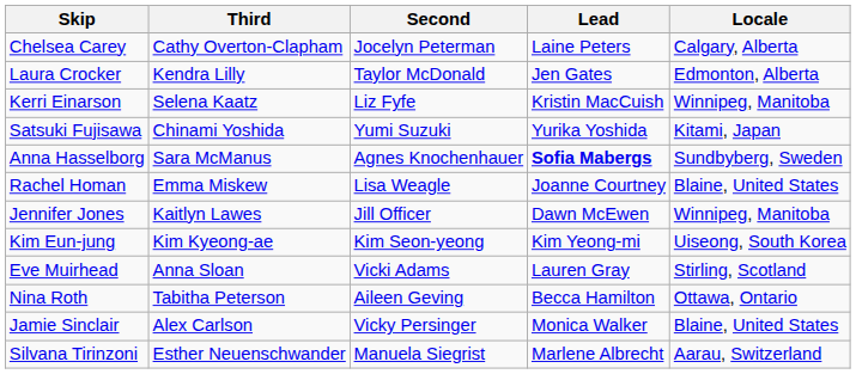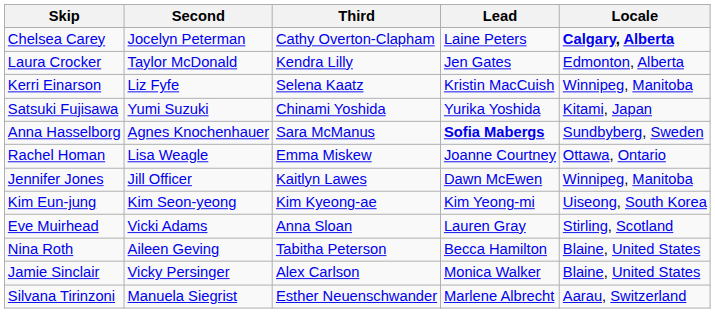 <table class=wikitable>
 <tr>
 <th>Skip</th>
+<th>Second</th>
 <th>Third</th>
-<th>Second</th>
 <th>Lead</th>
 <th>Locale</th>
 </tr>
 <tr>
 <td><a href='#'>Chelsea Carey</a></td>
+<td><a href='#'>Jocelyn Peterman</a></td>
 <td><a href='#'>Cathy Overton-Clapham</a></td>
-<td><a href='#'>Jocelyn Peterman</a></td>
 <td><a href='#'>Laine Peters</a></td>
-<td> <a href='#'>Calgary</a>, <a href='#'>Alberta</a></td>
+<td><strong> <a href='#'>Calgary</a>, <a href='#'>Alberta</a></strong></td>
 </tr>
 <tr>
 <td><a href='#'>Laura Crocker</a></td>
+<td><a href='#'>Taylor McDonald</a></td>
 <td><a href='#'>Kendra Lilly</a></td>
-<td><a href='#'>Taylor McDonald</a></td>
 <td><a href='#'>Jen Gates</a></td>
 <td> <a href='#'>Edmonton</a>, <a href='#'>Alberta</a></td>
 </tr>
 <tr>
 <td><a href='#'>Kerri Einarson</a></td>
+<td><a href='#'>Liz Fyfe</a></td>
 <td><a href='#'>Selena Kaatz</a></td>
-<td><a href='#'>Liz Fyfe</a></td>
 <td><a href='#'>Kristin MacCuish</a></td>
 <td> <a href='#'>Winnipeg</a>, <a href='#'>Manitoba</a></td>
 </tr>
 <tr>
 <td><a href='#'>Satsuki Fujisawa</a></td>
+<td><a href='#'>Yumi Suzuki</a></td>
 <td><a href='#'>Chinami Yoshida</a></td>
-<td><a href='#'>Yumi Suzuki</a></td>
 <td><a href='#'>Yurika Yoshida</a></td>
 <td> <a href='#'>Kitami</a>, <a href='#'>Japan</a></td>
 </tr>
 <tr>
 <td><a href='#'>Anna Hasselborg</a></td>
+<td><a href='#'>Agnes Knochenhauer</a></td>
 <td><a href='#'>Sara McManus</a></td>
-<td><a href='#'>Agnes Knochenhauer</a></td>
 <td><strong><a href='#'>Sofia Mabergs</a></strong></td>
 <td> <a href='#'>Sundbyberg</a>, <a href='#'>Sweden</a></td>
 </tr>
 <tr>
 <td><a href='#'>Rachel Homan</a></td>
+<td><a href='#'>Lisa Weagle</a></td>
 <td><a href='#'>Emma Miskew</a></td>
-<td><a href='#'>Lisa Weagle</a></td>
 <td><a href='#'>Joanne Courtney</a></td>
-<td> <a href='#'>Blaine</a>, <a href='#'>United States</a></td>
+<td> <a href='#'>Ottawa</a>, <a href='#'>Ontario</a></td>
 </tr>
 <tr>
 <td><a href='#'>Jennifer Jones</a></td>
+<td><a href='#'>Jill Officer</a></td>
 <td><a href='#'>Kaitlyn Lawes</a></td>
-<td><a href='#'>Jill Officer</a></td>
 <td><a href='#'>Dawn McEwen</a></td>
 <td> <a href='#'>Winnipeg</a>, <a href='#'>Manitoba</a></td>
 </tr>
 <tr>
 <td><a href='#'>Kim Eun-jung</a></td>
+<td><a href='#'>Kim Seon-yeong</a></td>
 <td><a href='#'>Kim Kyeong-ae</a></td>
-<td><a href='#'>Kim Seon-yeong</a></td>
 <td><a href='#'>Kim Yeong-mi</a></td>
 <td> <a href='#'>Uiseong</a>, <a href='#'>South Korea</a></td>
 </tr>
 <tr>
 <td><a href='#'>Eve Muirhead</a></td>
+<td><a href='#'>Vicki Adams</a></td>
 <td><a href='#'>Anna Sloan</a></td>
-<td><a href='#'>Vicki Adams</a></td>
 <td><a href='#'>Lauren Gray</a></td>
 <td> <a href='#'>Stirling</a>, <a href='#'>Scotland</a></td>
 </tr>
 <tr>
 <td><a href='#'>Nina Roth</a></td>
+<td><a href='#'>Aileen Geving</a></td>
 <td><a href='#'>Tabitha Peterson</a></td>
-<td><a href='#'>Aileen Geving</a></td>
 <td><a href='#'>Becca Hamilton</a></td>
-<td> <a href='#'>Ottawa</a>, <a href='#'>Ontario</a></td>
+<td> <a href='#'>Blaine</a>, <a href='#'>United States</a></td>
 </tr>
 <tr>
 <td><a href='#'>Jamie Sinclair</a></td>
+<td><a href='#'>Vicky Persinger</a></td>
 <td><a href='#'>Alex Carlson</a></td>
-<td><a href='#'>Vicky Persinger</a></td>
 <td><a href='#'>Monica Walker</a></td>
 <td> <a href='#'>Blaine</a>, <a href='#'>United States</a></td>
 </tr>
 <tr>
 <td><a href='#'>Silvana Tirinzoni</a></td>
+<td><a href='#'>Manuela Siegrist</a></td>
 <td><a href='#'>Esther Neuenschwander</a></td>
-<td><a href='#'>Manuela Siegrist</a></td>
 <td><a href='#'>Marlene Albrecht</a></td>
 <td> <a href='#'>Aarau</a>, <a href='#'>Switzerland</a></td>
 </tr>
 </table>
